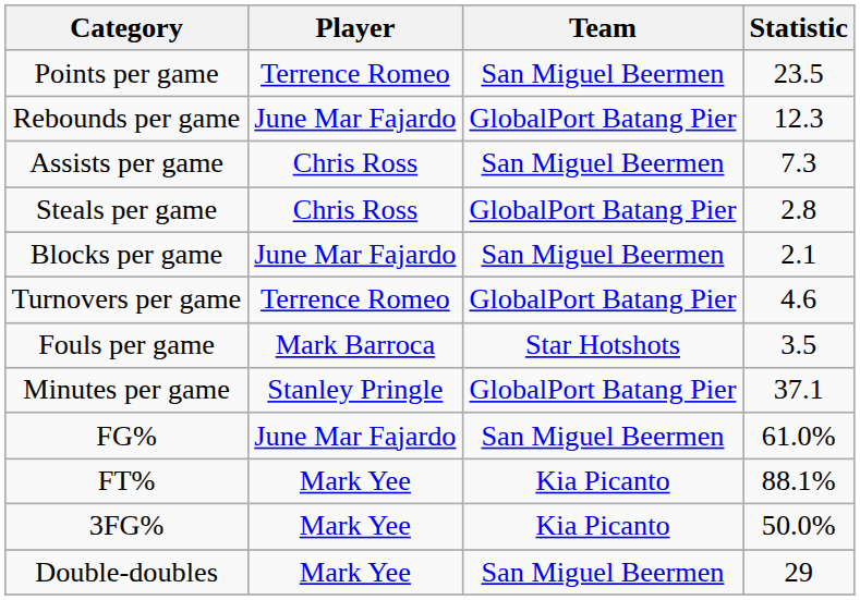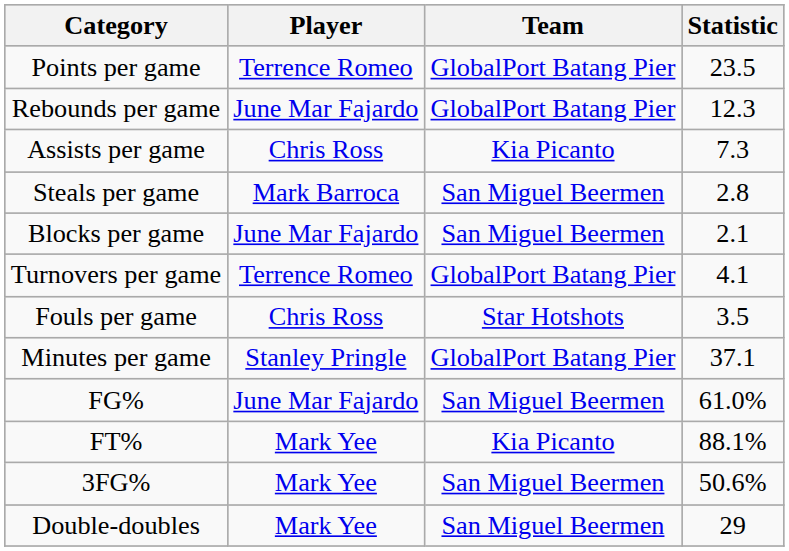 <table class="wikitable" style="text-align:center">
 <tr>
 <th>Category</th>
 <th>Player</th>
 <th>Team</th>
 <th>Statistic</th>
 </tr>
 <tr>
 <td>Points per game</td>
 <td><a href='#'>Terrence Romeo</a></td>
-<td><a href='#'>San Miguel Beermen</a></td>
+<td><a href='#'>GlobalPort Batang Pier</a></td>
 <td>23.5</td>
 </tr>
 <tr>
 <td>Rebounds per game</td>
 <td><a href='#'>June Mar Fajardo</a></td>
 <td><a href='#'>GlobalPort Batang Pier</a></td>
 <td>12.3</td>
 </tr>
 <tr>
 <td>Assists per game</td>
 <td><a href='#'>Chris Ross</a></td>
-<td><a href='#'>San Miguel Beermen</a></td>
+<td><a href='#'>Kia Picanto</a></td>
 <td>7.3</td>
 </tr>
 <tr>
 <td>Steals per game</td>
-<td><a href='#'>Chris Ross</a></td>
-<td><a href='#'>GlobalPort Batang Pier</a></td>
+<td><a href='#'>Mark Barroca</a></td>
+<td><a href='#'>San Miguel Beermen</a></td>
 <td>2.8</td>
 </tr>
 <tr>
 <td>Blocks per game</td>
 <td><a href='#'>June Mar Fajardo</a></td>
 <td><a href='#'>San Miguel Beermen</a></td>
 <td>2.1</td>
 </tr>
 <tr>
 <td>Turnovers per game</td>
 <td><a href='#'>Terrence Romeo</a></td>
 <td><a href='#'>GlobalPort Batang Pier</a></td>
-<td>4.6</td>
+<td>4.1</td>
 </tr>
 <tr>
 <td>Fouls per game</td>
-<td><a href='#'>Mark Barroca</a></td>
+<td><a href='#'>Chris Ross</a></td>
 <td><a href='#'>Star Hotshots</a></td>
 <td>3.5</td>
 </tr>
 <tr>
 <td>Minutes per game</td>
 <td><a href='#'>Stanley Pringle</a></td>
 <td><a href='#'>GlobalPort Batang Pier</a></td>
 <td>37.1</td>
 </tr>
 <tr>
 <td>FG%</td>
 <td><a href='#'>June Mar Fajardo</a></td>
 <td><a href='#'>San Miguel Beermen</a></td>
 <td>61.0%</td>
 </tr>
 <tr>
 <td>FT%</td>
 <td><a href='#'>Mark Yee</a></td>
 <td><a href='#'>Kia Picanto</a></td>
 <td>88.1%</td>
 </tr>
 <tr>
 <td>3FG%</td>
 <td><a href='#'>Mark Yee</a></td>
-<td><a href='#'>Kia Picanto</a></td>
-<td>50.0%</td>
+<td><a href='#'>San Miguel Beermen</a></td>
+<td>50.6%</td>
 </tr>
 <tr>
 <td>Double-doubles</td>
 <td><a href='#'>Mark Yee</a></td>
 <td><a href='#'>San Miguel Beermen</a></td>
 <td>29</td>
 </tr>
 </table>
